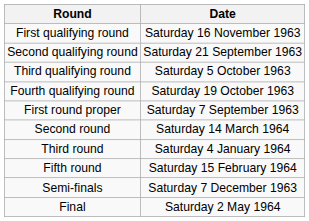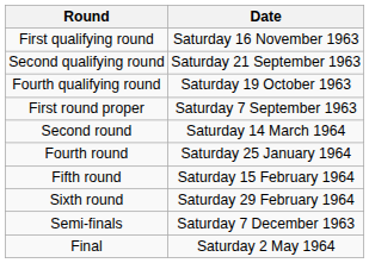 <table class="wikitable" style="text-align: center">
 <tr>
 <th>Round</th>
 <th>Date</th>
 </tr>
 <tr>
 <td>First qualifying round</td>
 <td>Saturday 16 November 1963</td>
 </tr>
 <tr>
 <td>Second qualifying round</td>
 <td>Saturday 21 September 1963</td>
 </tr>
 <tr>
-<td>Third qualifying round</td>
-<td>Saturday 5 October 1963</td>
-</tr>
-<tr>
 <td>Fourth qualifying round</td>
 <td>Saturday 19 October 1963</td>
 </tr>
 <tr>
 <td>First round proper</td>
 <td>Saturday 7 September 1963</td>
 </tr>
 <tr>
 <td>Second round</td>
 <td>Saturday 14 March 1964</td>
 </tr>
 <tr>
-<td>Third round</td>
-<td>Saturday 4 January 1964</td>
+<td>Fourth round</td>
+<td>Saturday 25 January 1964</td>
 </tr>
 <tr>
 <td>Fifth round</td>
 <td>Saturday 15 February 1964</td>
+</tr>
+<tr>
+<td>Sixth round</td>
+<td>Saturday 29 February 1964</td>
 </tr>
 <tr>
 <td>Semi-finals</td>
 <td>Saturday 7 December 1963</td>
 </tr>
 <tr>
 <td>Final</td>
 <td>Saturday 2 May 1964</td>
 </tr>
 </table>
